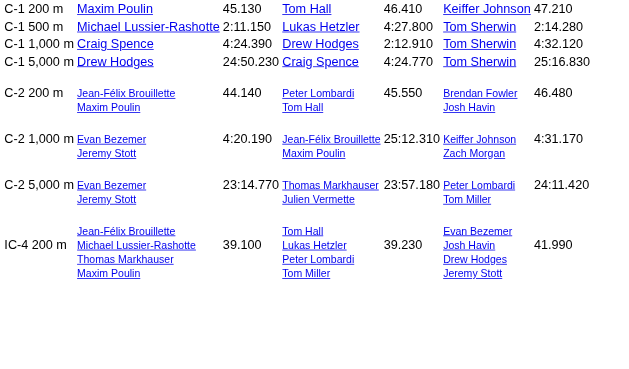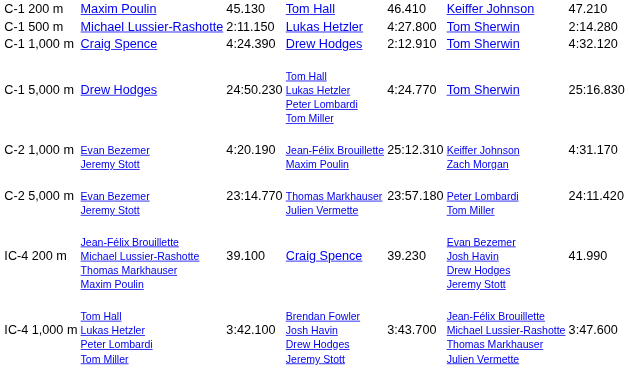 <table>
 <tr>
 <td>C-1 200 m</td>
 <td><a href='#'>Maxim Poulin</a><br> </td>
 <td>45.130</td>
 <td><a href='#'>Tom Hall</a><br></td>
 <td>46.410</td>
 <td><a href='#'>Keiffer Johnson</a><br></td>
 <td>47.210</td>
 </tr>
 <tr>
 <td>C-1 500 m</td>
 <td><a href='#'>Michael Lussier-Rashotte</a><br></td>
 <td>2:11.150</td>
 <td><a href='#'>Lukas Hetzler</a> <br> </td>
 <td>4:27.800</td>
 <td><a href='#'>Tom Sherwin</a> <br> </td>
 <td>2:14.280</td>
 </tr>
 <tr>
 <td>C-1 1,000 m</td>
 <td><a href='#'>Craig Spence</a><br></td>
 <td>4:24.390</td>
 <td><a href='#'>Drew Hodges</a><br></td>
 <td>2:12.910</td>
 <td><a href='#'>Tom Sherwin</a><br></td>
 <td>4:32.120</td>
 </tr>
 <tr>
 <td>C-1 5,000 m</td>
 <td><a href='#'>Drew Hodges</a><br></td>
 <td>24:50.230</td>
-<td><a href='#'>Craig Spence</a><br></td>
+<td><br><small><a href='#'>Tom Hall</a><br><a href='#'>Lukas Hetzler</a><br><a href='#'>Peter Lombardi</a><br><a href='#'>Tom Miller</a> </small></td>
 <td>4:24.770</td>
 <td><a href='#'>Tom Sherwin</a><br></td>
 <td>25:16.830</td>
-</tr>
-<tr>
-<td>C-2 200 m</td>
-<td><br><small><a href='#'>Jean-Félix Brouillette</a><br><a href='#'>Maxim Poulin</a> </small></td>
-<td>44.140</td>
-<td><br><small><a href='#'>Peter Lombardi</a><br><a href='#'>Tom Hall</a> </small></td>
-<td>45.550</td>
-<td><br><small><a href='#'>Brendan Fowler</a><br><a href='#'>Josh Havin</a> </small><br></td>
-<td>46.480</td>
 </tr>
 <tr>
 <td>C-2 1,000 m</td>
 <td><br><small><a href='#'>Evan Bezemer</a><br><a href='#'>Jeremy Stott</a> </small></td>
 <td>4:20.190</td>
 <td><br><small><a href='#'>Jean-Félix Brouillette</a><br><a href='#'>Maxim Poulin</a> </small></td>
 <td>25:12.310</td>
 <td><br><small><a href='#'>Keiffer Johnson</a><br><a href='#'>Zach Morgan</a> </small></td>
 <td>4:31.170</td>
 </tr>
 <tr>
 <td>C-2 5,000 m</td>
 <td><br><small><a href='#'>Evan Bezemer</a><br><a href='#'>Jeremy Stott</a> </small></td>
 <td>23:14.770</td>
 <td><br><small><a href='#'>Thomas Markhauser</a><br><a href='#'>Julien Vermette</a> </small></td>
 <td>23:57.180</td>
 <td><br><small><a href='#'>Peter Lombardi</a><br><a href='#'>Tom Miller</a> </small></td>
 <td>24:11.420</td>
 </tr>
 <tr>
 <td>IC-4 200 m</td>
 <td><br><small><a href='#'>Jean-Félix Brouillette</a><br><a href='#'>Michael Lussier-Rashotte</a><br><a href='#'>Thomas Markhauser</a><br><a href='#'>Maxim Poulin</a> </small></td>
 <td>39.100</td>
-<td><br><small><a href='#'>Tom Hall</a><br><a href='#'>Lukas Hetzler</a><br><a href='#'>Peter Lombardi</a><br><a href='#'>Tom Miller</a> </small></td>
+<td><a href='#'>Craig Spence</a><br></td>
 <td>39.230</td>
 <td><br><small><a href='#'>Evan Bezemer</a><br><a href='#'>Josh Havin</a><br><a href='#'>Drew Hodges</a><br><a href='#'>Jeremy Stott</a> </small></td>
 <td>41.990</td>
 </tr>
+<tr>
+<td>IC-4 1,000 m</td>
+<td><br><small><a href='#'>Tom Hall</a><br><a href='#'>Lukas Hetzler</a><br><a href='#'>Peter Lombardi</a><br><a href='#'>Tom Miller</a> </small></td>
+<td>3:42.100</td>
+<td><br><small><a href='#'>Brendan Fowler</a><br><a href='#'>Josh Havin</a><br><a href='#'>Drew Hodges</a><br><a href='#'>Jeremy Stott</a> </small><br></td>
+<td>3:43.700</td>
+<td><br><small><a href='#'>Jean-Félix Brouillette</a><br><a href='#'>Michael Lussier-Rashotte</a><br><a href='#'>Thomas Markhauser</a><br><a href='#'>Julien Vermette</a> </small><br></td>
+<td>3:47.600</td>
+</tr>
 </table>
